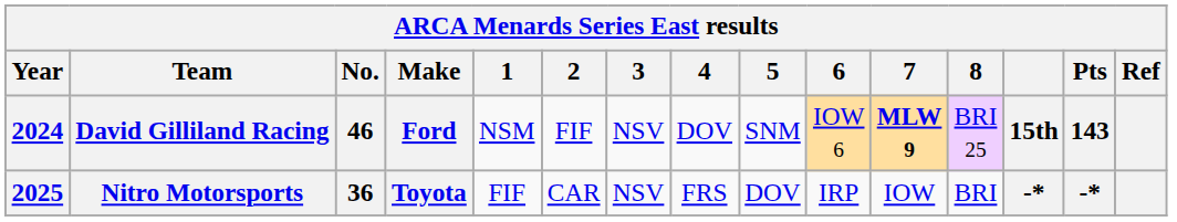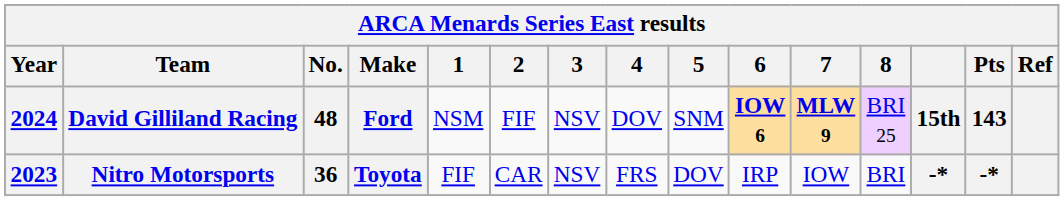 <table class="wikitable" style="text-align:center; font-size:75%">
 <tr>
 <th colspan=15><a href='#'>ARCA Menards Series East</a> results</th>
 </tr>
 <tr>
 <th>Year</th>
 <th>Team</th>
 <th>No.</th>
 <th>Make</th>
 <th>1</th>
 <th>2</th>
 <th>3</th>
 <th>4</th>
 <th>5</th>
 <th>6</th>
 <th>7</th>
 <th>8</th>
 <th></th>
 <th>Pts</th>
 <th>Ref</th>
 </tr>
 <tr>
 <th><a href='#'>2024</a></th>
 <th><a href='#'>David Gilliland Racing</a></th>
-<th>46</th>
+<th>48</th>
 <th><a href='#'>Ford</a></th>
 <td><a href='#'>NSM</a></td>
 <td><a href='#'>FIF</a></td>
 <td><a href='#'>NSV</a></td>
 <td><a href='#'>DOV</a></td>
 <td><a href='#'>SNM</a></td>
-<td style="background:#FFDF9F;"><a href='#'>IOW</a><br><small>6</small></td>
+<td style="background:#FFDF9F;"><strong><a href='#'>IOW</a><br><small>6</small></strong></td>
 <td style="background:#FFDF9F;"><strong><a href='#'>MLW</a><br><small>9</small></strong></td>
 <td style="background:#EFCFFF;"><a href='#'>BRI</a><br><small>25</small></td>
 <th>15th</th>
 <th>143</th>
 <th></th>
 </tr>
 <tr>
-<th><a href='#'>2025</a></th>
+<th><a href='#'>2023</a></th>
 <th><a href='#'>Nitro Motorsports</a></th>
 <th>36</th>
 <th><a href='#'>Toyota</a></th>
 <td><a href='#'>FIF</a></td>
 <td><a href='#'>CAR</a></td>
 <td><a href='#'>NSV</a></td>
 <td><a href='#'>FRS</a></td>
 <td><a href='#'>DOV</a></td>
 <td><a href='#'>IRP</a></td>
 <td><a href='#'>IOW</a></td>
 <td><a href='#'>BRI</a></td>
 <th>-*</th>
 <th>-*</th>
 <th></th>
 </tr>
 </table>
